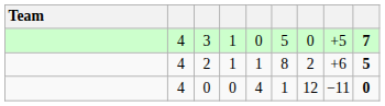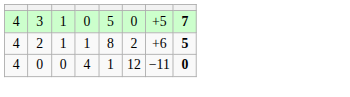 <table class="wikitable" style="text-align: center;">
 <tr>
-<th width=165 style="text-align:left;">Team</th>
 <th width=20></th>
 <th width=20></th>
 <th width=20></th>
 <th width=20></th>
 <th width=20></th>
 <th width=20></th>
 <th width=20></th>
 <th width=20></th>
 </tr>
 <tr style="background:#ccffcc;">
-<td style="text-align:left;"></td>
 <td>4</td>
 <td>3</td>
 <td>1</td>
 <td>0</td>
 <td>5</td>
 <td>0</td>
 <td>+5</td>
 <td><strong>7</strong></td>
 </tr>
 <tr>
-<td style="text-align:left;"></td>
 <td>4</td>
 <td>2</td>
 <td>1</td>
 <td>1</td>
 <td>8</td>
 <td>2</td>
 <td>+6</td>
 <td><strong>5</strong></td>
 </tr>
 <tr>
-<td style="text-align:left;"></td>
 <td>4</td>
 <td>0</td>
 <td>0</td>
 <td>4</td>
 <td>1</td>
 <td>12</td>
 <td>−11</td>
 <td><strong>0</strong></td>
 </tr>
 </table>
